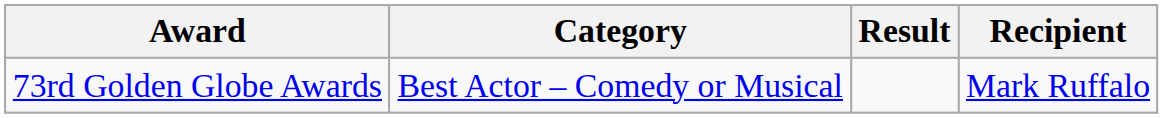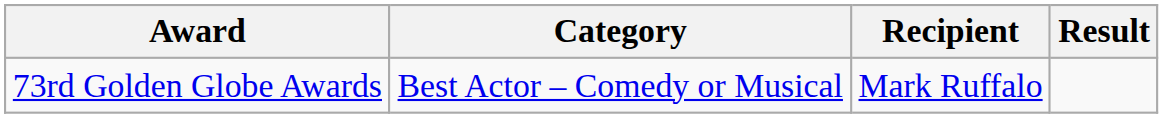 <table class="wikitable sortable">
 <tr>
 <th>Award</th>
 <th>Category</th>
+<th>Recipient</th>
 <th>Result</th>
-<th>Recipient</th>
 </tr>
 <tr>
 <td><a href='#'>73rd Golden Globe Awards</a></td>
 <td><a href='#'>Best Actor – Comedy or Musical</a></td>
+<td><a href='#'>Mark Ruffalo</a></td>
 <td></td>
-<td><a href='#'>Mark Ruffalo</a></td>
 </tr>
 </table>
